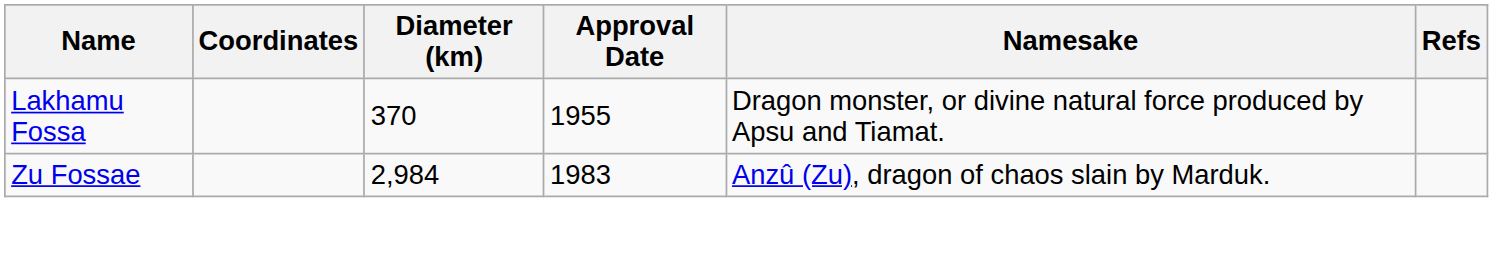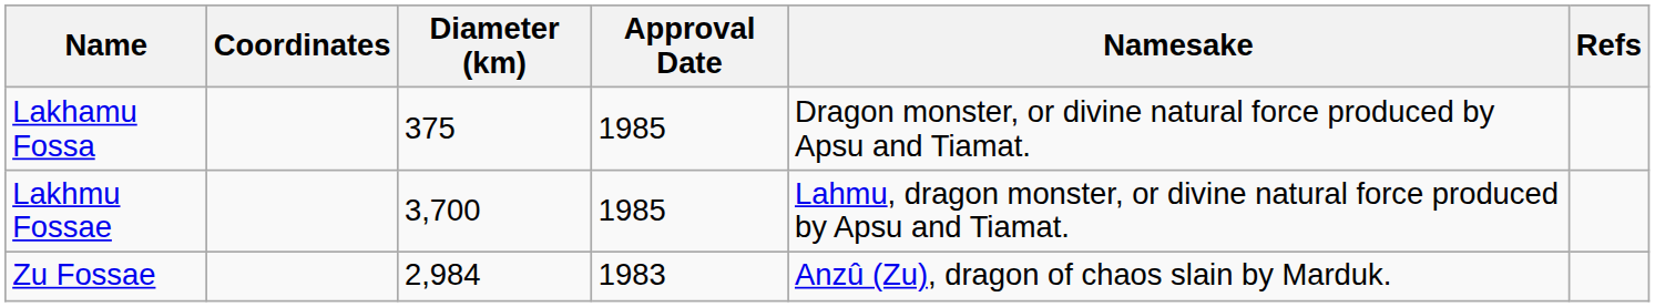 <table class="wikitable">
 <tr>
 <th>Name</th>
 <th>Coordinates</th>
 <th>Diameter (km)</th>
 <th>Approval Date</th>
 <th>Namesake</th>
 <th>Refs</th>
 </tr>
 <tr>
 <td><a href='#'>Lakhamu Fossa</a></td>
 <td></td>
-<td>370</td>
-<td>1955</td>
+<td>375</td>
+<td>1985</td>
 <td>Dragon monster, or divine natural force produced by Apsu and Tiamat.</td>
+<td></td>
+</tr>
+<tr>
+<td><a href='#'>Lakhmu Fossae</a></td>
+<td></td>
+<td>3,700</td>
+<td>1985</td>
+<td><a href='#'>Lahmu</a>, dragon monster, or divine natural force produced by Apsu and Tiamat.</td>
 <td></td>
 </tr>
 <tr>
 <td><a href='#'>Zu Fossae</a></td>
 <td></td>
 <td>2,984</td>
 <td>1983</td>
 <td><a href='#'>Anzû (Zu)</a>, dragon of chaos slain by Marduk.</td>
 <td></td>
 </tr>
 </table>
